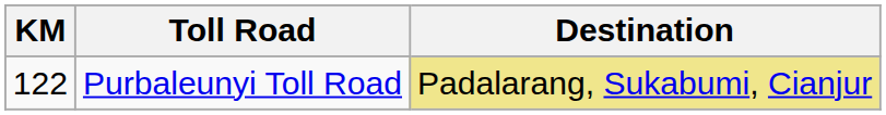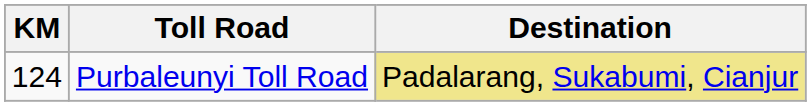 <table class="wikitable">
 <tr>
 <th>KM</th>
 <th>Toll Road</th>
 <th>Destination</th>
 </tr>
 <tr>
-<td>122</td>
+<td>124</td>
 <td><a href='#'>Purbaleunyi Toll Road</a></td>
 <td style="background: khaki;">Padalarang, <a href='#'>Sukabumi</a>, <a href='#'>Cianjur</a></td>
 </tr>
 </table>
